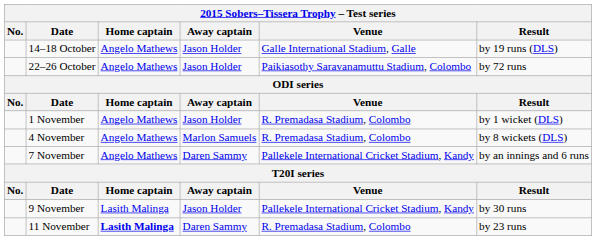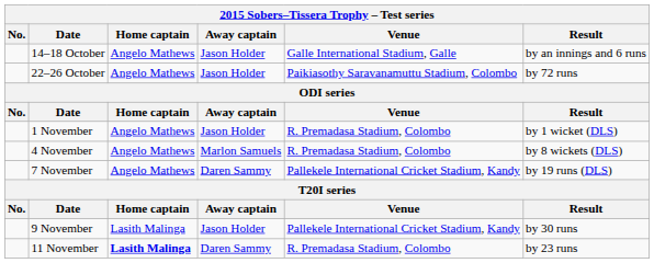 <table class="wikitable">
 <tr>
 <th colspan="9"><a href='#'>2015 Sobers–Tissera Trophy</a> – Test series</th>
 </tr>
 <tr>
 <th>No.</th>
 <th>Date</th>
 <th>Home captain</th>
 <th>Away captain</th>
 <th>Venue</th>
 <th>Result</th>
 </tr>
 <tr>
 <td></td>
 <td>14–18 October</td>
 <td><a href='#'>Angelo Mathews</a></td>
 <td><a href='#'>Jason Holder</a></td>
 <td><a href='#'>Galle International Stadium</a>, <a href='#'>Galle</a></td>
-<td> by 19 runs (<a href='#'>DLS</a>)</td>
+<td> by an innings and 6 runs</td>
 </tr>
 <tr>
 <td></td>
 <td>22–26 October</td>
 <td><a href='#'>Angelo Mathews</a></td>
 <td><a href='#'>Jason Holder</a></td>
 <td><a href='#'>Paikiasothy Saravanamuttu Stadium</a>, <a href='#'>Colombo</a></td>
 <td> by 72 runs</td>
 </tr>
 <tr>
 <th colspan="9">ODI series</th>
 </tr>
 <tr>
 <th>No.</th>
 <th>Date</th>
 <th>Home captain</th>
 <th>Away captain</th>
 <th>Venue</th>
 <th>Result</th>
 </tr>
 <tr>
 <td></td>
 <td>1 November</td>
 <td><a href='#'>Angelo Mathews</a></td>
 <td><a href='#'>Jason Holder</a></td>
 <td><a href='#'>R. Premadasa Stadium</a>, <a href='#'>Colombo</a></td>
 <td> by 1 wicket (<a href='#'>DLS</a>)</td>
 </tr>
 <tr>
 <td></td>
 <td>4 November</td>
 <td><a href='#'>Angelo Mathews</a></td>
 <td><a href='#'>Marlon Samuels</a></td>
 <td><a href='#'>R. Premadasa Stadium</a>, <a href='#'>Colombo</a></td>
 <td> by 8 wickets (<a href='#'>DLS</a>)</td>
 </tr>
 <tr>
 <td></td>
 <td>7 November</td>
 <td><a href='#'>Angelo Mathews</a></td>
 <td><a href='#'>Daren Sammy</a></td>
 <td><a href='#'>Pallekele International Cricket Stadium</a>, <a href='#'>Kandy</a></td>
-<td> by an innings and 6 runs</td>
+<td> by 19 runs (<a href='#'>DLS</a>)</td>
 </tr>
 <tr>
 <th colspan="9">T20I series</th>
 </tr>
 <tr>
 <th>No.</th>
 <th>Date</th>
 <th>Home captain</th>
 <th>Away captain</th>
 <th>Venue</th>
 <th>Result</th>
 </tr>
 <tr>
 <td></td>
 <td>9 November</td>
 <td><a href='#'>Lasith Malinga</a></td>
 <td><a href='#'>Jason Holder</a></td>
 <td><a href='#'>Pallekele International Cricket Stadium</a>, <a href='#'>Kandy</a></td>
 <td> by 30 runs</td>
 </tr>
 <tr>
 <td></td>
 <td>11 November</td>
 <td><strong><a href='#'>Lasith Malinga</a></strong></td>
 <td><a href='#'>Daren Sammy</a></td>
 <td><a href='#'>R. Premadasa Stadium</a>, <a href='#'>Colombo</a></td>
 <td> by 23 runs</td>
 </tr>
 </table>
